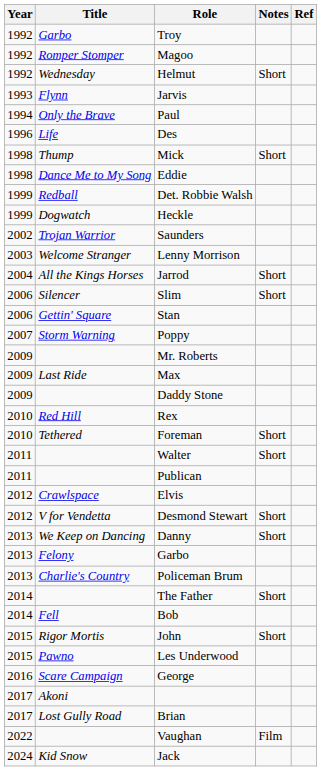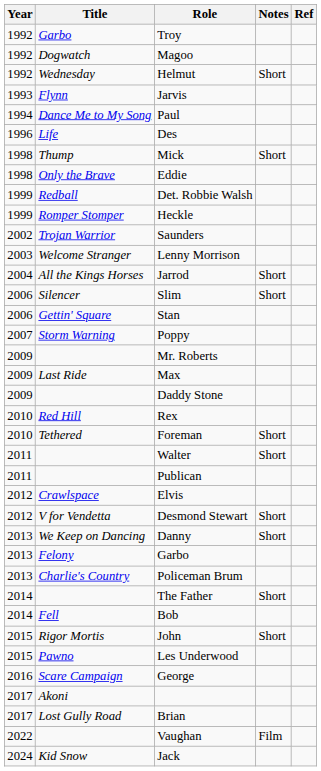 <table class="wikitable sortable">
 <tr>
 <th>Year</th>
 <th>Title</th>
 <th>Role</th>
 <th class="unsortable">Notes</th>
 <th>Ref</th>
 </tr>
 <tr>
 <td>1992</td>
 <td><em><a href='#'>Garbo</a></em></td>
 <td>Troy</td>
 <td></td>
 <td></td>
 </tr>
 <tr>
 <td>1992</td>
-<td><em><a href='#'>Romper Stomper</a></em></td>
+<td><em>Dogwatch</em></td>
 <td>Magoo</td>
 <td></td>
 <td></td>
 </tr>
 <tr>
 <td>1992</td>
 <td><em>Wednesday</em></td>
 <td>Helmut</td>
 <td>Short</td>
 <td></td>
 </tr>
 <tr>
 <td>1993</td>
 <td><em><a href='#'>Flynn</a></em></td>
 <td>Jarvis</td>
 <td></td>
 <td></td>
 </tr>
 <tr>
 <td>1994</td>
-<td><em><a href='#'>Only the Brave</a></em></td>
+<td><em><a href='#'>Dance Me to My Song</a></em></td>
 <td>Paul</td>
 <td></td>
 <td></td>
 </tr>
 <tr>
 <td>1996</td>
 <td><em><a href='#'>Life</a></em></td>
 <td>Des</td>
 <td></td>
 <td></td>
 </tr>
 <tr>
 <td>1998</td>
 <td><em>Thump</em></td>
 <td>Mick</td>
 <td>Short</td>
 <td></td>
 </tr>
 <tr>
 <td>1998</td>
-<td><em><a href='#'>Dance Me to My Song</a></em></td>
+<td><em><a href='#'>Only the Brave</a></em></td>
 <td>Eddie</td>
 <td></td>
 <td></td>
 </tr>
 <tr>
 <td>1999</td>
 <td><em><a href='#'>Redball</a></em></td>
 <td>Det. Robbie Walsh</td>
 <td></td>
 <td></td>
 </tr>
 <tr>
 <td>1999</td>
-<td><em>Dogwatch</em></td>
+<td><em><a href='#'>Romper Stomper</a></em></td>
 <td>Heckle</td>
 <td></td>
 <td></td>
 </tr>
 <tr>
 <td>2002</td>
 <td><em><a href='#'>Trojan Warrior</a></em></td>
 <td>Saunders</td>
 <td></td>
 <td></td>
 </tr>
 <tr>
 <td>2003</td>
 <td><em>Welcome Stranger</em></td>
 <td>Lenny Morrison</td>
 <td></td>
 <td></td>
 </tr>
 <tr>
 <td>2004</td>
 <td><em>All the Kings Horses</em></td>
 <td>Jarrod</td>
 <td>Short</td>
 <td></td>
 </tr>
 <tr>
 <td>2006</td>
 <td><em>Silencer</em></td>
 <td>Slim</td>
 <td>Short</td>
 <td></td>
 </tr>
 <tr>
 <td>2006</td>
 <td><em><a href='#'>Gettin' Square</a></em></td>
 <td>Stan</td>
 <td></td>
 <td></td>
 </tr>
 <tr>
 <td>2007</td>
 <td><em><a href='#'>Storm Warning</a></em></td>
 <td>Poppy</td>
 <td></td>
 <td></td>
 </tr>
 <tr>
 <td>2009</td>
 <td><em></em></td>
 <td>Mr. Roberts</td>
 <td></td>
 <td></td>
 </tr>
 <tr>
 <td>2009</td>
 <td><em>Last Ride</em></td>
 <td>Max</td>
 <td></td>
 <td></td>
 </tr>
 <tr>
 <td>2009</td>
 <td><em></em></td>
 <td>Daddy Stone</td>
 <td></td>
 <td></td>
 </tr>
 <tr>
 <td>2010</td>
 <td><em><a href='#'>Red Hill</a></em></td>
 <td>Rex</td>
 <td></td>
 <td></td>
 </tr>
 <tr>
 <td>2010</td>
 <td><em>Tethered</em></td>
 <td>Foreman</td>
 <td>Short</td>
 <td></td>
 </tr>
 <tr>
 <td>2011</td>
 <td><em></em></td>
 <td>Walter</td>
 <td>Short</td>
 <td></td>
 </tr>
 <tr>
 <td>2011</td>
 <td><em></em></td>
 <td>Publican</td>
 <td></td>
 <td></td>
 </tr>
 <tr>
 <td>2012</td>
 <td><em><a href='#'>Crawlspace</a></em></td>
 <td>Elvis</td>
 <td></td>
 <td></td>
 </tr>
 <tr>
 <td>2012</td>
 <td><em>V for Vendetta</em></td>
 <td>Desmond Stewart</td>
 <td>Short</td>
 <td></td>
 </tr>
 <tr>
 <td>2013</td>
 <td><em>We Keep on Dancing</em></td>
 <td>Danny</td>
 <td>Short</td>
 <td></td>
 </tr>
 <tr>
 <td>2013</td>
 <td><em><a href='#'>Felony</a></em></td>
 <td>Garbo</td>
 <td></td>
 <td></td>
 </tr>
 <tr>
 <td>2013</td>
 <td><em><a href='#'>Charlie's Country</a></em></td>
 <td>Policeman Brum</td>
 <td></td>
 <td></td>
 </tr>
 <tr>
 <td>2014</td>
 <td><em></em></td>
 <td>The Father</td>
 <td>Short</td>
 <td></td>
 </tr>
 <tr>
 <td>2014</td>
 <td><em><a href='#'>Fell</a></em></td>
 <td>Bob</td>
 <td></td>
 <td></td>
 </tr>
 <tr>
 <td>2015</td>
 <td><em>Rigor Mortis</em></td>
 <td>John</td>
 <td>Short</td>
 <td></td>
 </tr>
 <tr>
 <td>2015</td>
 <td><em><a href='#'>Pawno</a></em></td>
 <td>Les Underwood</td>
 <td></td>
 <td></td>
 </tr>
 <tr>
 <td>2016</td>
 <td><em><a href='#'>Scare Campaign</a></em></td>
 <td>George</td>
 <td></td>
 <td></td>
 </tr>
 <tr>
 <td>2017</td>
 <td><em>Akoni</em></td>
 <td></td>
 <td></td>
 <td></td>
 </tr>
 <tr>
 <td>2017</td>
 <td><em>Lost Gully Road</em></td>
 <td>Brian</td>
 <td></td>
 <td></td>
 </tr>
 <tr>
 <td>2022</td>
 <td><em></em></td>
 <td>Vaughan</td>
 <td>Film</td>
 <td></td>
 </tr>
 <tr>
 <td>2024</td>
 <td><em>Kid Snow</em></td>
 <td>Jack</td>
 <td></td>
 <td></td>
 </tr>
 </table>
